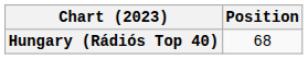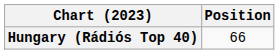 <table class="wikitable plainrowheaders" style="text-align:center;">
 <tr>
 <th scope="col">Chart (2023)</th>
 <th scope="col">Position</th>
 </tr>
 <tr>
 <th scope="row">Hungary (Rádiós Top 40)</th>
-<td>68</td>
+<td>66</td>
 </tr>
 </table>
